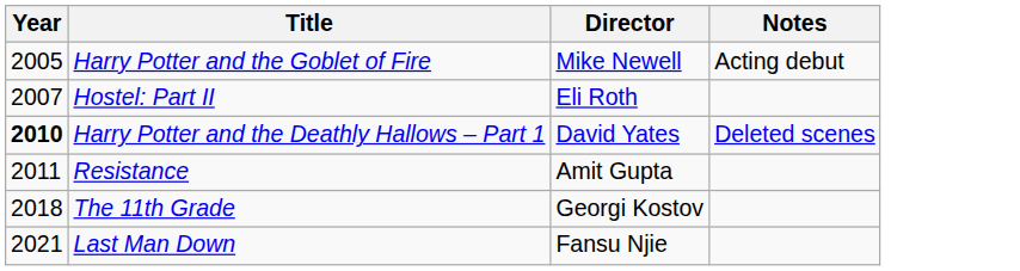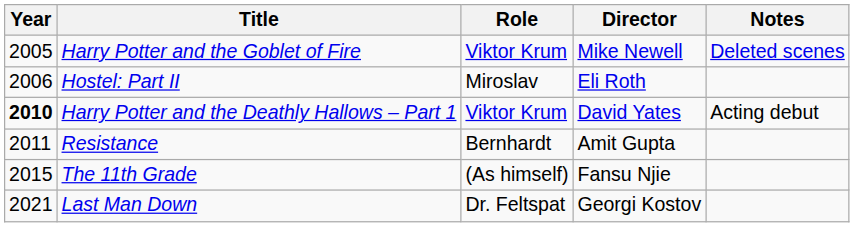 <table class="wikitable">
 <tr>
 <th>Year</th>
 <th>Title</th>
+<th>Role</th>
 <th>Director</th>
 <th>Notes</th>
 </tr>
 <tr>
 <td>2005</td>
 <td><em><a href='#'>Harry Potter and the Goblet of Fire</a></em></td>
+<td><a href='#'>Viktor Krum</a></td>
 <td><a href='#'>Mike Newell</a></td>
-<td>Acting debut</td>
+<td><a href='#'>Deleted scenes</a></td>
 </tr>
 <tr>
-<td>2007</td>
+<td>2006</td>
 <td><em><a href='#'>Hostel: Part II</a></em></td>
+<td>Miroslav</td>
 <td><a href='#'>Eli Roth</a></td>
 <td></td>
 </tr>
 <tr>
 <td><strong>2010</strong></td>
 <td><em><a href='#'>Harry Potter and the Deathly Hallows – Part 1</a></em></td>
+<td><a href='#'>Viktor Krum</a></td>
 <td><a href='#'>David Yates</a></td>
-<td><a href='#'>Deleted scenes</a></td>
+<td>Acting debut</td>
 </tr>
 <tr>
 <td>2011</td>
 <td><em><a href='#'>Resistance</a></em></td>
+<td>Bernhardt</td>
 <td>Amit Gupta</td>
 <td></td>
 </tr>
 <tr>
-<td>2018</td>
+<td>2015</td>
 <td><em><a href='#'>The 11th Grade</a></em></td>
-<td>Georgi Kostov</td>
+<td>(As himself)</td>
+<td>Fansu Njie</td>
 <td></td>
 </tr>
 <tr>
 <td>2021</td>
 <td><em><a href='#'>Last Man Down</a></em></td>
-<td>Fansu Njie</td>
+<td>Dr. Feltspat</td>
+<td>Georgi Kostov</td>
 <td></td>
 </tr>
 </table>
